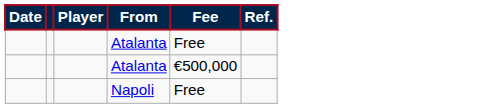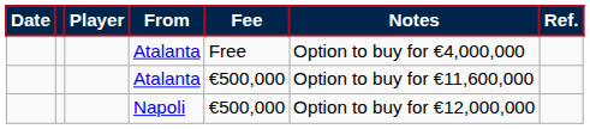 <table class="wikitable">
 <tr>
 <th style="background:#00254A;color:white;border:2px solid #AE0C21">Date</th>
 <th style="background:#00254A;color:white;border:2px solid #AE0C21"></th>
 <th style="background:#00254A;color:white;border:2px solid #AE0C21">Player</th>
 <th style="background:#00254A;color:white;border:2px solid #AE0C21">From</th>
 <th style="background:#00254A;color:white;border:2px solid #AE0C21">Fee</th>
+<th style="background:#00254A;color:white;border:2px solid #AE0C21">Notes</th>
 <th style="background:#00254A;color:white;border:2px solid #AE0C21">Ref.</th>
 </tr>
 <tr>
 <td></td>
 <td></td>
 <td> </td>
 <td> <a href='#'>Atalanta</a></td>
 <td>Free</td>
+<td>Option to buy for €4,000,000</td>
 <td></td>
 </tr>
 <tr>
 <td></td>
 <td></td>
 <td> </td>
 <td> <a href='#'>Atalanta</a></td>
 <td>€500,000</td>
+<td>Option to buy for €11,600,000</td>
 <td></td>
 </tr>
 <tr>
 <td></td>
 <td></td>
 <td> </td>
 <td> <a href='#'>Napoli</a></td>
-<td>Free</td>
+<td>€500,000</td>
+<td>Option to buy for €12,000,000</td>
 <td></td>
 </tr>
 </table>
